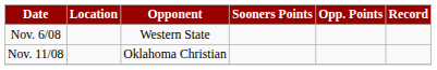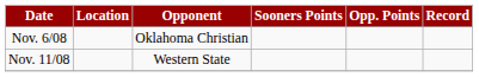 <table class="wikitable" style="text-align:center">
 <tr>
 <th style="background:#990000;color:#FFFFFF;">Date</th>
 <th style="background:#990000;color:#FFFFFF;">Location</th>
 <th style="background:#990000;color:#FFFFFF;">Opponent</th>
 <th style="background:#990000;color:#FFFFFF;">Sooners Points</th>
 <th style="background:#990000;color:#FFFFFF;">Opp. Points</th>
 <th style="background:#990000;color:#FFFFFF;">Record</th>
 </tr>
 <tr>
 <td>Nov. 6/08</td>
 <td></td>
-<td>Western State</td>
+<td>Oklahoma Christian</td>
 <td></td>
 <td></td>
 <td></td>
 </tr>
 <tr>
 <td>Nov. 11/08</td>
 <td></td>
-<td>Oklahoma Christian</td>
+<td>Western State</td>
 <td></td>
 <td></td>
 <td></td>
 </tr>
 <tr>
 </tr>
 </table>
